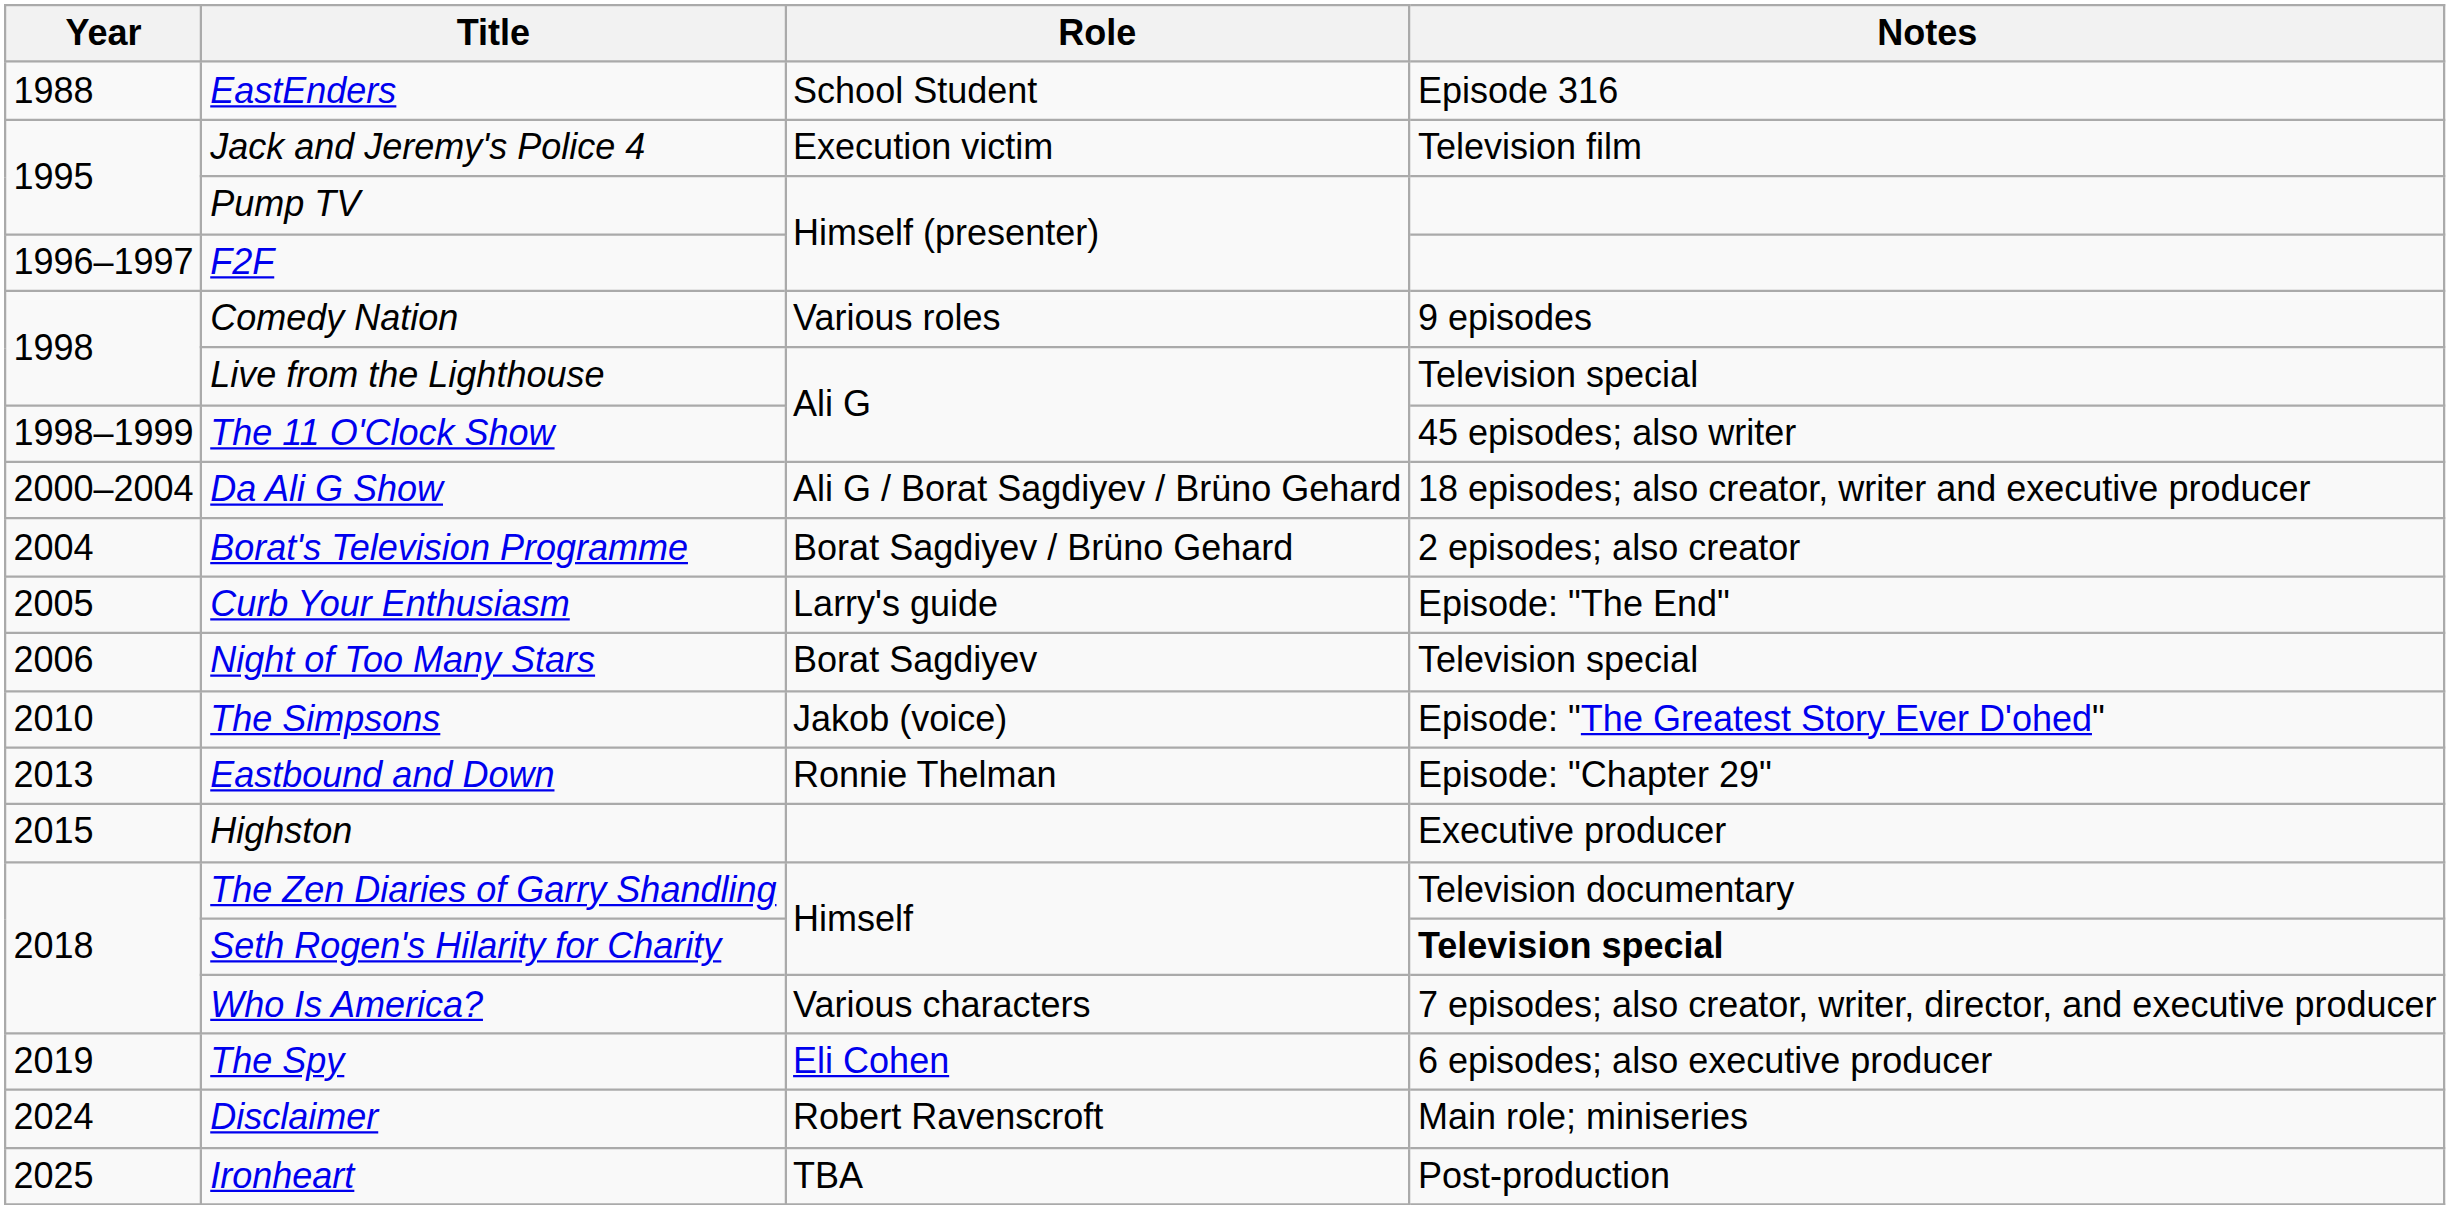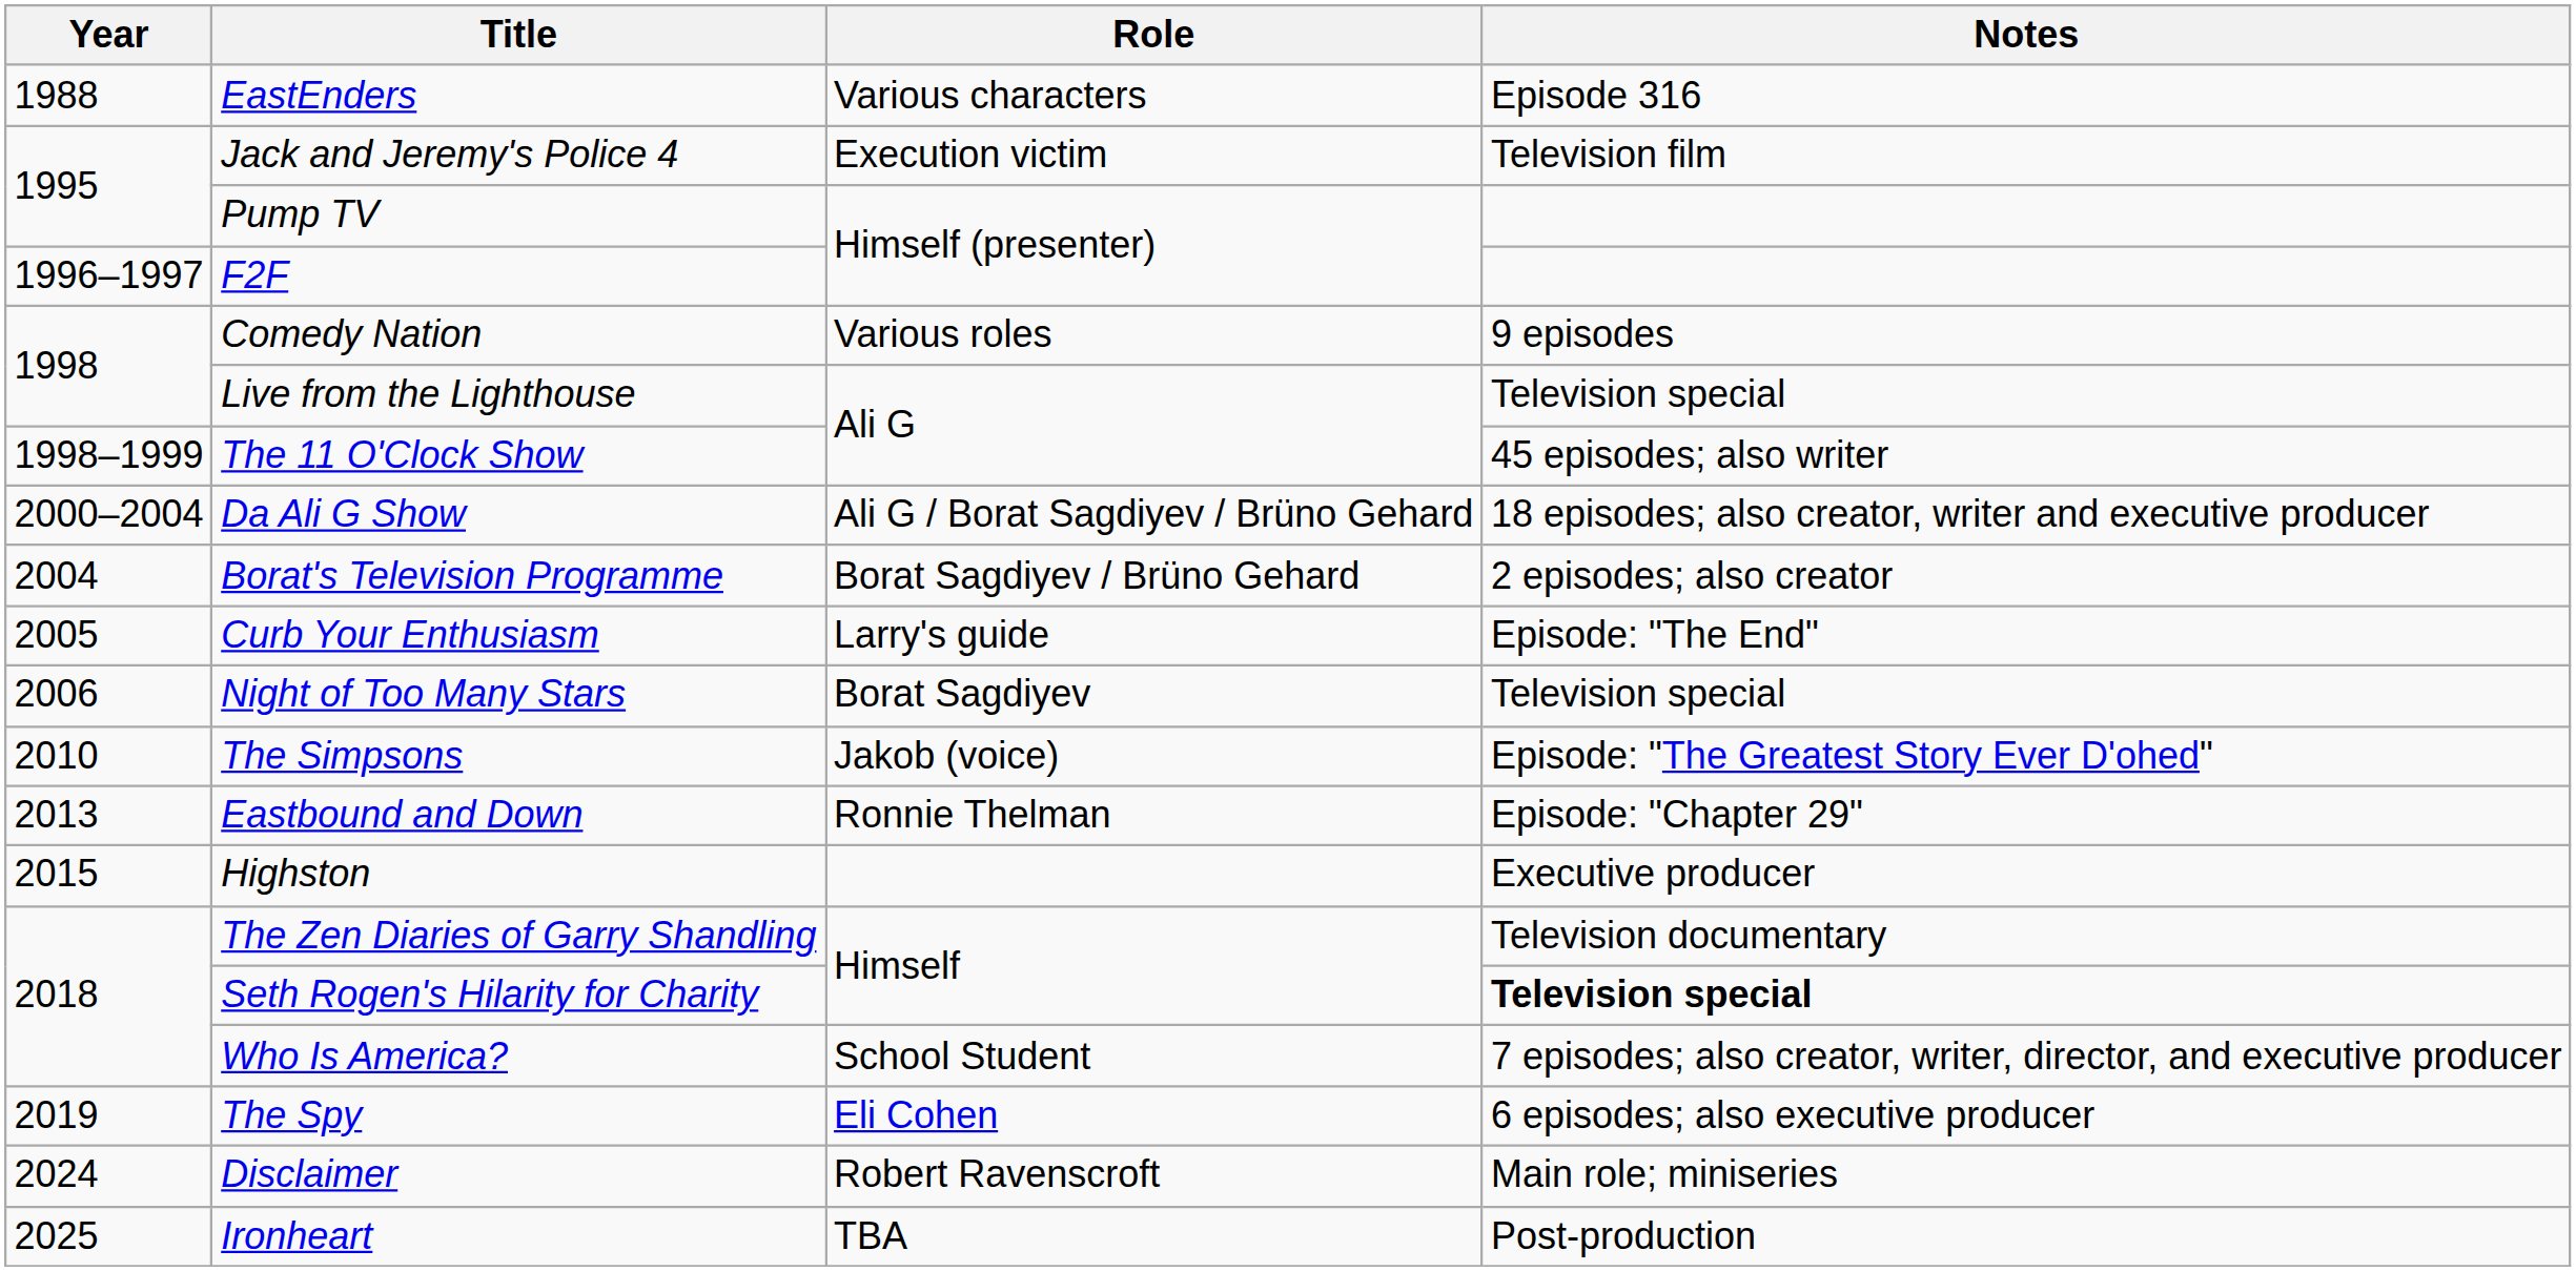 <table class="wikitable sortable">
 <tr>
 <th>Year</th>
 <th>Title</th>
 <th>Role</th>
 <th>Notes</th>
 </tr>
 <tr>
 <td>1988</td>
 <td><em><a href='#'>EastEnders</a></em></td>
-<td>School Student</td>
+<td>Various characters</td>
 <td>Episode 316</td>
 </tr>
 <tr>
 <td rowspan="2">1995</td>
 <td><em>Jack and Jeremy's Police 4</em></td>
 <td>Execution victim</td>
 <td>Television film</td>
 </tr>
 <tr>
 <td><em>Pump TV</em></td>
 <td rowspan="2">Himself (presenter)</td>
 <td></td>
 </tr>
 <tr>
 <td>1996–1997</td>
 <td><em><a href='#'>F2F</a></em></td>
 <td></td>
 </tr>
 <tr>
 <td rowspan="2">1998</td>
 <td><em>Comedy Nation</em></td>
 <td>Various roles</td>
 <td>9 episodes</td>
 </tr>
 <tr>
 <td><em>Live from the Lighthouse</em></td>
 <td rowspan="2">Ali G</td>
 <td>Television special</td>
 </tr>
 <tr>
 <td>1998–1999</td>
 <td><em><a href='#'>The 11&nbsp;O'Clock Show</a></em></td>
 <td>45 episodes; also writer</td>
 </tr>
 <tr>
 <td>2000–2004</td>
 <td><em><a href='#'>Da Ali G Show</a></em></td>
 <td>Ali G / Borat Sagdiyev / Brüno Gehard</td>
 <td>18 episodes; also creator, writer and executive producer</td>
 </tr>
 <tr>
 <td>2004</td>
 <td><em><a href='#'>Borat's Television Programme</a></em></td>
 <td>Borat Sagdiyev / Brüno Gehard</td>
 <td>2 episodes; also creator</td>
 </tr>
 <tr>
 <td>2005</td>
 <td><em><a href='#'>Curb Your Enthusiasm</a></em></td>
 <td>Larry's guide</td>
 <td>Episode: "The End"</td>
 </tr>
 <tr>
 <td>2006</td>
 <td><em><a href='#'>Night of Too Many Stars</a></em></td>
 <td>Borat Sagdiyev</td>
 <td>Television special</td>
 </tr>
 <tr>
 <td>2010</td>
 <td><em><a href='#'>The Simpsons</a></em></td>
 <td>Jakob (voice)</td>
 <td>Episode: "<a href='#'>The Greatest Story Ever D'ohed</a>"</td>
 </tr>
 <tr>
 <td>2013</td>
 <td><em><a href='#'>Eastbound and Down</a></em></td>
 <td>Ronnie Thelman</td>
 <td>Episode: "Chapter 29"</td>
 </tr>
 <tr>
 <td>2015</td>
 <td><em>Highston</em></td>
 <td></td>
 <td>Executive producer</td>
 </tr>
 <tr>
 <td rowspan="3">2018</td>
 <td><em><a href='#'>The Zen Diaries of Garry Shandling</a></em></td>
 <td rowspan="2">Himself</td>
 <td>Television documentary</td>
 </tr>
 <tr>
 <td><em><a href='#'>Seth Rogen's Hilarity for Charity</a></em></td>
 <td><strong>Television special</strong></td>
 </tr>
 <tr>
 <td><em><a href='#'>Who Is America?</a></em></td>
-<td>Various characters</td>
+<td>School Student</td>
 <td>7 episodes; also creator, writer, director, and executive producer</td>
 </tr>
 <tr>
 <td>2019</td>
 <td><em><a href='#'>The Spy</a></em></td>
 <td><a href='#'>Eli Cohen</a></td>
 <td>6 episodes; also executive producer</td>
 </tr>
 <tr>
 <td>2024</td>
 <td><em><a href='#'>Disclaimer</a></em></td>
 <td>Robert Ravenscroft</td>
 <td>Main role; miniseries</td>
 </tr>
 <tr>
 <td>2025</td>
 <td><em><a href='#'>Ironheart</a></em></td>
 <td>TBA</td>
 <td>Post-production</td>
 </tr>
 </table>
